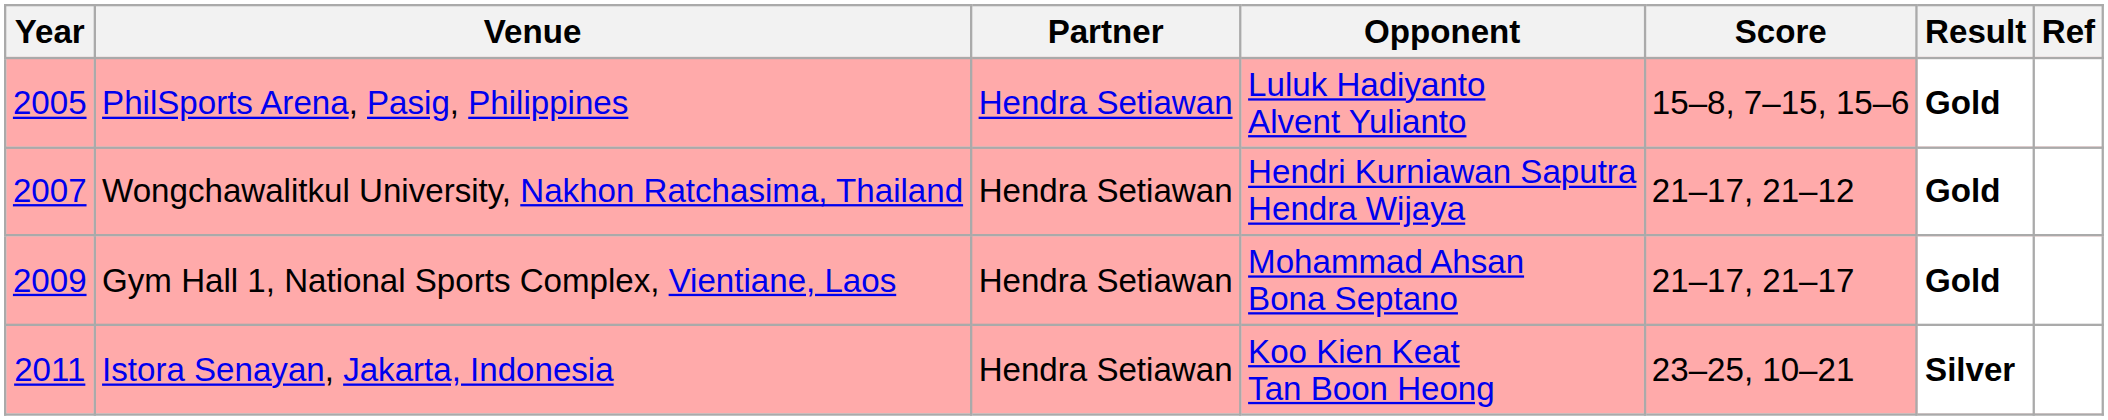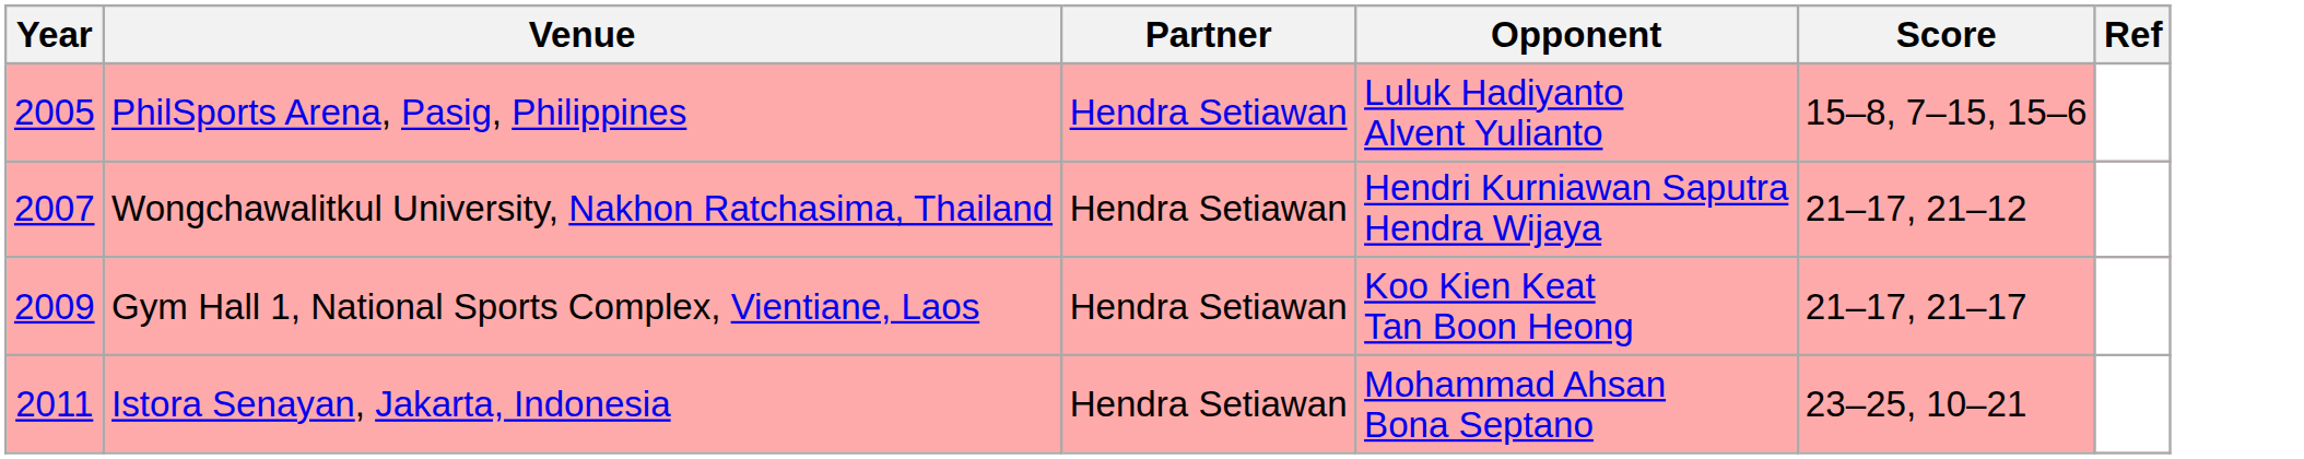 <table class="sortable wikitable" style="font-size: 90%">
 <tr>
 <th>Year</th>
 <th>Venue</th>
 <th>Partner</th>
 <th>Opponent</th>
 <th>Score</th>
-<th>Result</th>
 <th>Ref</th>
 </tr>
 <tr style="background:#FFAAAA">
 <td align="center"><a href='#'>2005</a></td>
 <td align="left"><a href='#'>PhilSports Arena</a>, <a href='#'>Pasig</a>, <a href='#'>Philippines</a></td>
 <td align="left"> <a href='#'>Hendra Setiawan</a></td>
 <td align="left"> <a href='#'>Luluk Hadiyanto</a> <br>  <a href='#'>Alvent Yulianto</a></td>
 <td align="left">15–8, 7–15, 15–6</td>
-<td style="text-align:left; background:white"> <strong>Gold</strong></td>
 <td style="text-align:center; background:white"></td>
 </tr>
 <tr style="background:#FFAAAA">
 <td align="center"><a href='#'>2007</a></td>
 <td align="left">Wongchawalitkul University, <a href='#'>Nakhon Ratchasima, Thailand</a></td>
 <td align="left"> Hendra Setiawan</td>
 <td align="left"> <a href='#'>Hendri Kurniawan Saputra</a> <br>  <a href='#'>Hendra Wijaya</a></td>
 <td align="left">21–17, 21–12</td>
-<td style="text-align:left; background:white"> <strong>Gold</strong></td>
 <td style="text-align:center; background:white"></td>
 </tr>
 <tr style="background:#FFAAAA">
 <td align="center"><a href='#'>2009</a></td>
 <td align="left">Gym Hall 1, National Sports Complex, <a href='#'>Vientiane, Laos</a></td>
 <td align="left"> Hendra Setiawan</td>
-<td align="left"> <a href='#'>Mohammad Ahsan</a> <br>  <a href='#'>Bona Septano</a></td>
+<td align="left"> <a href='#'>Koo Kien Keat</a> <br>  <a href='#'>Tan Boon Heong</a></td>
 <td align="left">21–17, 21–17</td>
-<td style="text-align:left; background:white"> <strong>Gold</strong></td>
 <td style="text-align:center; background:white"></td>
 </tr>
 <tr style="background:#FFAAAA">
 <td align="center"><a href='#'>2011</a></td>
 <td align="left"><a href='#'>Istora Senayan</a>, <a href='#'>Jakarta, Indonesia</a></td>
 <td align="left"> Hendra Setiawan</td>
-<td align="left"> <a href='#'>Koo Kien Keat</a> <br>  <a href='#'>Tan Boon Heong</a></td>
+<td align="left"> <a href='#'>Mohammad Ahsan</a> <br>  <a href='#'>Bona Septano</a></td>
 <td align="left">23–25, 10–21</td>
-<td style="text-align:left; background:white"> <strong>Silver</strong></td>
 <td style="text-align:center; background:white"></td>
 </tr>
 </table>
